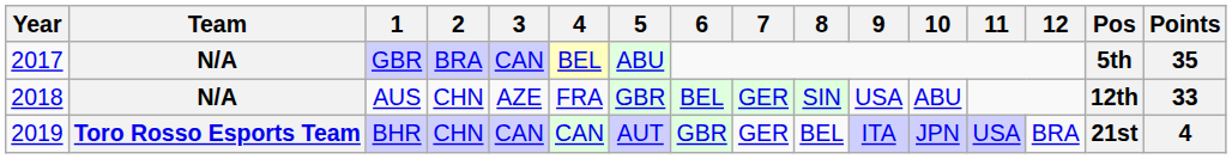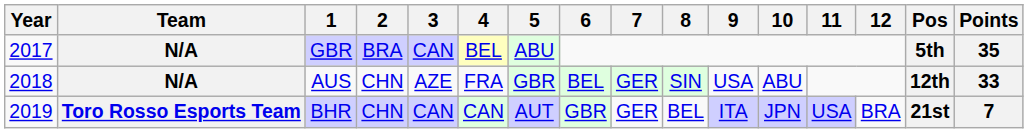 <table class="wikitable" style="text-align:center; font-size:85%">
 <tr>
 <th>Year</th>
 <th>Team</th>
 <th>1</th>
 <th>2</th>
 <th>3</th>
 <th>4</th>
 <th>5</th>
 <th>6</th>
 <th>7</th>
 <th>8</th>
 <th>9</th>
 <th>10</th>
 <th>11</th>
 <th>12</th>
 <th>Pos</th>
 <th>Points</th>
 </tr>
 <tr>
 <td><a href='#'>2017</a></td>
 <th>N/A</th>
 <td style="background:#CFCFFF;"><a href='#'>GBR</a><br></td>
 <td style="background:#CFCFFF;"><a href='#'>BRA</a><br></td>
 <td style="background:#CFCFFF;"><a href='#'>CAN</a><br></td>
 <td style="background:#FFFFBF;"><a href='#'>BEL</a><br></td>
 <td style="background:#DFFFDF;"><a href='#'>ABU</a><br></td>
 <td colspan=7></td>
 <th><strong>5th</strong></th>
 <th><strong>35</strong></th>
 </tr>
 <tr>
 <td><a href='#'>2018</a></td>
 <th>N/A</th>
 <td><a href='#'>AUS</a></td>
 <td><a href='#'>CHN</a></td>
 <td><a href='#'>AZE</a></td>
 <td><a href='#'>FRA</a></td>
 <td style="background:#DFFFDF;"><a href='#'>GBR</a><br></td>
 <td style="background:#DFFFDF;"><a href='#'>BEL</a><br></td>
 <td style="background:#DFFFDF;"><a href='#'>GER</a><br></td>
 <td style="background:#DFFFDF;"><a href='#'>SIN</a><br></td>
 <td><a href='#'>USA</a></td>
 <td><a href='#'>ABU</a></td>
 <td colspan=2></td>
 <th><strong>12th</strong></th>
 <th><strong>33</strong></th>
 </tr>
 <tr>
 <td><a href='#'>2019</a></td>
 <th nowrap><a href='#'>Toro Rosso Esports Team</a></th>
 <td style="background:#CFCFFF;"><a href='#'>BHR</a><br></td>
 <td style="background:#CFCFFF;"><a href='#'>CHN</a><br></td>
 <td style="background:#CFCFFF;"><a href='#'>CAN</a><br></td>
 <td style="background:#DFFFDF;"><a href='#'>CAN</a><br></td>
 <td style="background:#CFCFFF;"><a href='#'>AUT</a><br></td>
 <td style="background:#DFFFDF;"><a href='#'>GBR</a><br></td>
 <td><a href='#'>GER</a></td>
 <td><a href='#'>BEL</a></td>
 <td style="background:#CFCFFF;"><a href='#'>ITA</a><br></td>
 <td style="background:#CFCFFF;"><a href='#'>JPN</a><br></td>
 <td style="background:#CFCFFF;"><a href='#'>USA</a><br></td>
 <td><a href='#'>BRA</a></td>
 <th><strong>21st</strong></th>
-<th><strong>4</strong></th>
+<th><strong>7</strong></th>
 </tr>
 </table>
